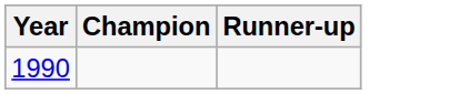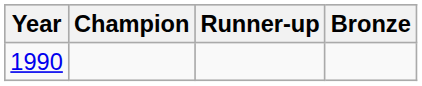 <table class="wikitable" style="font-size:90%">
 <tr>
 <th>Year</th>
 <th>Champion</th>
 <th>Runner-up</th>
+<th>Bronze</th>
 </tr>
 <tr>
 <td><a href='#'>1990</a></td>
 <td></td>
 <td></td>
+<td></td>
 </tr>
 </table>
